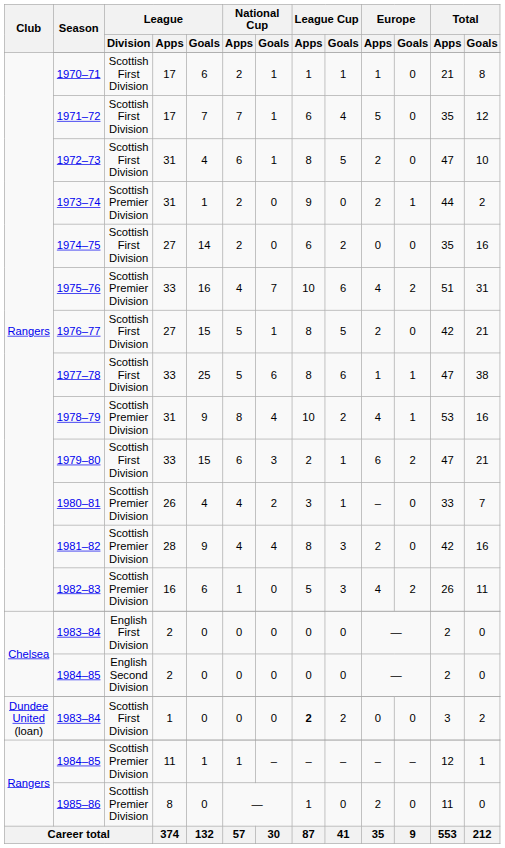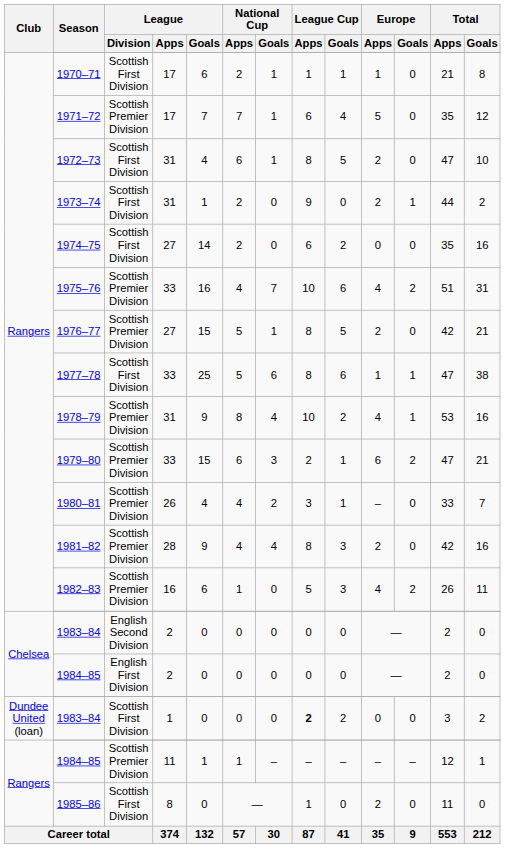 <table class="wikitable" style="font-size:100%; text-align:center">
 <tr>
 <th rowspan="2">   Club   </th>
 <th rowspan="2"> Season </th>
 <th colspan="3">League</th>
 <th colspan="2">National Cup</th>
 <th colspan="2">League Cup</th>
 <th colspan="2">Europe</th>
 <th colspan="2">Total</th>
 </tr>
 <tr>
 <th>Division</th>
 <th width=40>Apps</th>
 <th width=40>Goals</th>
 <th width=40>Apps</th>
 <th width=40>Goals</th>
 <th width=40>Apps</th>
 <th width=40>Goals</th>
 <th width=40>Apps</th>
 <th width=40>Goals</th>
 <th width=40>Apps</th>
 <th width=40>Goals</th>
 </tr>
 <tr>
 <td rowspan=14 valign=center><a href='#'>Rangers</a></td>
 </tr>
 <tr style="text-align:center;">
 <td><a href='#'>1970–71</a></td>
 <td>Scottish First Division</td>
 <td>17</td>
 <td>6</td>
 <td>2</td>
 <td>1</td>
 <td>1</td>
 <td>1</td>
 <td>1</td>
 <td>0</td>
 <td>21</td>
 <td>8</td>
 </tr>
 <tr style="text-align:center;">
 <td><a href='#'>1971–72</a></td>
-<td>Scottish First Division</td>
+<td>Scottish Premier Division</td>
 <td>17</td>
 <td>7</td>
 <td>7</td>
 <td>1</td>
 <td>6</td>
 <td>4</td>
 <td>5</td>
 <td>0</td>
 <td>35</td>
 <td>12</td>
 </tr>
 <tr style="text-align:center;">
 <td><a href='#'>1972–73</a></td>
 <td>Scottish First Division</td>
 <td>31</td>
 <td>4</td>
 <td>6</td>
 <td>1</td>
 <td>8</td>
 <td>5</td>
 <td>2</td>
 <td>0</td>
 <td>47</td>
 <td>10</td>
 </tr>
 <tr style="text-align:center;">
 <td><a href='#'>1973–74</a></td>
-<td>Scottish Premier Division</td>
+<td>Scottish First Division</td>
 <td>31</td>
 <td>1</td>
 <td>2</td>
 <td>0</td>
 <td>9</td>
 <td>0</td>
 <td>2</td>
 <td>1</td>
 <td>44</td>
 <td>2</td>
 </tr>
 <tr style="text-align:center;">
 <td><a href='#'>1974–75</a></td>
 <td>Scottish First Division</td>
 <td>27</td>
 <td>14</td>
 <td>2</td>
 <td>0</td>
 <td>6</td>
 <td>2</td>
 <td>0</td>
 <td>0</td>
 <td>35</td>
 <td>16</td>
 </tr>
 <tr style="text-align:center;">
 <td><a href='#'>1975–76</a></td>
 <td>Scottish Premier Division</td>
 <td>33</td>
 <td>16</td>
 <td>4</td>
 <td>7</td>
 <td>10</td>
 <td>6</td>
 <td>4</td>
 <td>2</td>
 <td>51</td>
 <td>31</td>
 </tr>
 <tr style="text-align:center;">
 <td><a href='#'>1976–77</a></td>
-<td>Scottish First Division</td>
+<td>Scottish Premier Division</td>
 <td>27</td>
 <td>15</td>
 <td>5</td>
 <td>1</td>
 <td>8</td>
 <td>5</td>
 <td>2</td>
 <td>0</td>
 <td>42</td>
 <td>21</td>
 </tr>
 <tr style="text-align:center;">
 <td><a href='#'>1977–78</a></td>
 <td>Scottish First Division</td>
 <td>33</td>
 <td>25</td>
 <td>5</td>
 <td>6</td>
 <td>8</td>
 <td>6</td>
 <td>1</td>
 <td>1</td>
 <td>47</td>
 <td>38</td>
 </tr>
 <tr style="text-align:center;">
 <td><a href='#'>1978–79</a></td>
 <td>Scottish Premier Division</td>
 <td>31</td>
 <td>9</td>
 <td>8</td>
 <td>4</td>
 <td>10</td>
 <td>2</td>
 <td>4</td>
 <td>1</td>
 <td>53</td>
 <td>16</td>
 </tr>
 <tr style="text-align:center;">
 <td><a href='#'>1979–80</a></td>
-<td>Scottish First Division</td>
+<td>Scottish Premier Division</td>
 <td>33</td>
 <td>15</td>
 <td>6</td>
 <td>3</td>
 <td>2</td>
 <td>1</td>
 <td>6</td>
 <td>2</td>
 <td>47</td>
 <td>21</td>
 </tr>
 <tr style="text-align:center;">
 <td><a href='#'>1980–81</a></td>
 <td>Scottish Premier Division</td>
 <td>26</td>
 <td>4</td>
 <td>4</td>
 <td>2</td>
 <td>3</td>
 <td>1</td>
 <td>–</td>
 <td>0</td>
 <td>33</td>
 <td>7</td>
 </tr>
 <tr style="text-align:center;">
 <td><a href='#'>1981–82</a></td>
 <td>Scottish Premier Division</td>
 <td>28</td>
 <td>9</td>
 <td>4</td>
 <td>4</td>
 <td>8</td>
 <td>3</td>
 <td>2</td>
 <td>0</td>
 <td>42</td>
 <td>16</td>
 </tr>
 <tr style="text-align:center;">
 <td><a href='#'>1982–83</a></td>
 <td>Scottish Premier Division</td>
 <td>16</td>
 <td>6</td>
 <td>1</td>
 <td>0</td>
 <td>5</td>
 <td>3</td>
 <td>4</td>
 <td>2</td>
 <td>26</td>
 <td>11</td>
 </tr>
 <tr>
 <td rowspan=3 valign=center><a href='#'>Chelsea</a></td>
 </tr>
 <tr style="text-align:center;">
 <td><a href='#'>1983–84</a></td>
-<td>English First Division</td>
+<td>English Second Division</td>
 <td>2</td>
 <td>0</td>
 <td>0</td>
 <td>0</td>
 <td>0</td>
 <td>0</td>
 <td colspan="2">—</td>
 <td>2</td>
 <td>0</td>
 </tr>
 <tr style="text-align:center;">
 <td><a href='#'>1984–85</a></td>
-<td>English Second Division</td>
+<td>English First Division</td>
 <td>2</td>
 <td>0</td>
 <td>0</td>
 <td>0</td>
 <td>0</td>
 <td>0</td>
 <td colspan="2">—</td>
 <td>2</td>
 <td>0</td>
 </tr>
 <tr>
 <td rowspan=2 valign=center><a href='#'>Dundee United</a> (loan)</td>
 </tr>
 <tr style="text-align:center;">
 <td><a href='#'>1983–84</a></td>
 <td>Scottish First Division</td>
 <td>1</td>
 <td>0</td>
 <td>0</td>
 <td>0</td>
 <td><strong>2</strong></td>
 <td>2</td>
 <td>0</td>
 <td>0</td>
 <td>3</td>
 <td>2</td>
 </tr>
 <tr>
 <td rowspan=3 valign=center><a href='#'>Rangers</a></td>
 </tr>
 <tr style="text-align:center;">
 <td><a href='#'>1984–85</a></td>
 <td>Scottish Premier Division</td>
 <td>11</td>
 <td>1</td>
 <td>1</td>
 <td>–</td>
 <td>–</td>
 <td>–</td>
 <td>–</td>
 <td>–</td>
 <td>12</td>
 <td>1</td>
 </tr>
 <tr style="text-align:center;">
 <td><a href='#'>1985–86</a></td>
-<td>Scottish Premier Division</td>
+<td>Scottish First Division</td>
 <td>8</td>
 <td>0</td>
 <td colspan="2">—</td>
 <td>1</td>
 <td>0</td>
 <td>2</td>
 <td>0</td>
 <td>11</td>
 <td>0</td>
 </tr>
 <tr>
 <th colspan=3>Career total</th>
 <th>374</th>
 <th>132</th>
 <th>57</th>
 <th>30</th>
 <th>87</th>
 <th>41</th>
 <th>35</th>
 <th>9</th>
 <th>553</th>
 <th>212</th>
 </tr>
 </table>
